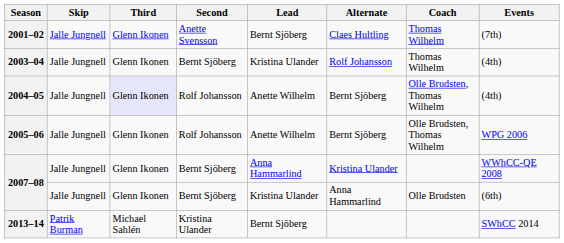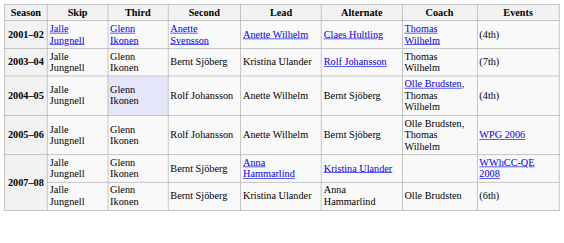 <table class="wikitable">
 <tr>
 <th scope="col" width=60>Season</th>
 <th scope="col">Skip</th>
 <th scope="col">Third</th>
 <th scope="col">Second</th>
 <th scope="col">Lead</th>
 <th scope="col">Alternate</th>
 <th scope="col">Coach</th>
 <th scope="col">Events</th>
 </tr>
 <tr>
 <th scope="row">2001–02</th>
 <td><a href='#'>Jalle Jungnell</a></td>
 <td><a href='#'>Glenn Ikonen</a></td>
 <td><a href='#'>Anette Svensson</a></td>
-<td>Bernt Sjöberg</td>
+<td><a href='#'>Anette Wilhelm</a></td>
 <td><a href='#'>Claes Hultling</a></td>
 <td><a href='#'>Thomas Wilhelm</a></td>
-<td> (7th)</td>
+<td> (4th)</td>
 </tr>
 <tr>
 <th scope="row">2003–04</th>
 <td>Jalle Jungnell</td>
 <td>Glenn Ikonen</td>
 <td>Bernt Sjöberg</td>
 <td>Kristina Ulander</td>
 <td><a href='#'>Rolf Johansson</a></td>
 <td>Thomas Wilhelm</td>
-<td> (4th)</td>
+<td> (7th)</td>
 </tr>
 <tr>
 <th scope="row">2004–05</th>
 <td>Jalle Jungnell</td>
 <td style="background: lavender;">Glenn Ikonen</td>
 <td>Rolf Johansson</td>
 <td>Anette Wilhelm</td>
 <td>Bernt Sjöberg</td>
 <td><a href='#'>Olle Brudsten</a>,<br>Thomas Wilhelm</td>
 <td> (4th)</td>
 </tr>
 <tr>
 <th scope="row">2005–06</th>
 <td>Jalle Jungnell</td>
 <td>Glenn Ikonen</td>
 <td>Rolf Johansson</td>
 <td>Anette Wilhelm</td>
 <td>Bernt Sjöberg</td>
 <td>Olle Brudsten,<br>Thomas Wilhelm</td>
 <td><a href='#'>WPG 2006</a> </td>
 </tr>
 <tr>
 <th scope="row" rowspan=2>2007–08</th>
 <td>Jalle Jungnell</td>
 <td>Glenn Ikonen</td>
 <td>Bernt Sjöberg</td>
 <td><a href='#'>Anna Hammarlind</a></td>
 <td><a href='#'>Kristina Ulander</a></td>
 <td></td>
 <td><a href='#'>WWhCC-QE 2008</a></td>
 </tr>
 <tr>
 <td>Jalle Jungnell</td>
 <td>Glenn Ikonen</td>
 <td>Bernt Sjöberg</td>
 <td>Kristina Ulander</td>
 <td>Anna Hammarlind</td>
 <td>Olle Brudsten</td>
 <td> (6th)</td>
 </tr>
-<tr>
-<th scope="row">2013–14</th>
-<td><a href='#'>Patrik Burman</a></td>
-<td>Michael Sahlén</td>
-<td>Kristina Ulander</td>
-<td>Bernt Sjöberg</td>
-<td></td>
-<td></td>
-<td><a href='#'>SWhCC</a> 2014 </td>
-</tr>
 </table>
